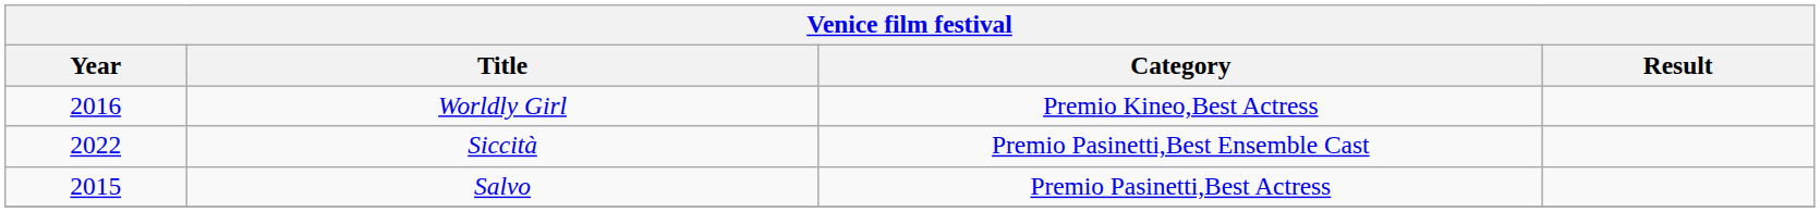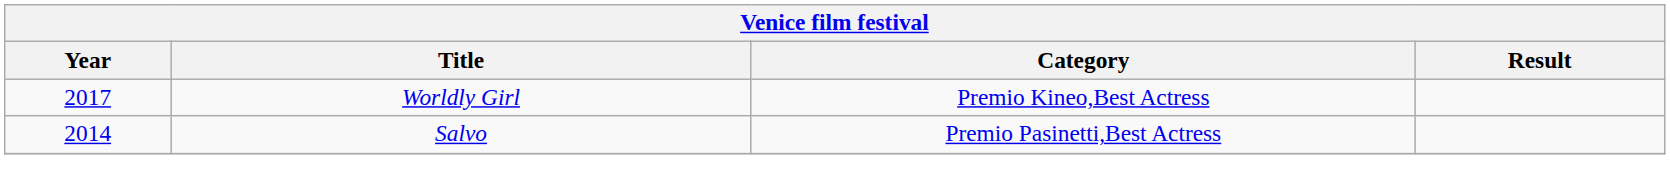 <table width="90%" class="wikitable">
 <tr>
 <th colspan="4" align="center"><a href='#'>Venice film festival</a></th>
 </tr>
 <tr>
 <th width="10%">Year</th>
 <th width="35%">Title</th>
 <th width="40%">Category</th>
 <th width="15%">Result</th>
 </tr>
 <tr>
-<td align="center"><a href='#'>2016</a></td>
+<td align="center"><a href='#'>2017</a></td>
 <td align="center"><em><a href='#'>Worldly Girl</a></em></td>
 <td align="center"><a href='#'>Premio Kineo,Best Actress</a></td>
 <td></td>
 </tr>
 <tr>
-<td align="center"><a href='#'>2022</a></td>
-<td align="center"><em><a href='#'>Siccità</a></em></td>
-<td align="center"><a href='#'>Premio Pasinetti,Best Ensemble Cast</a></td>
-<td></td>
-</tr>
-<tr>
-<td align="center"><a href='#'>2015</a></td>
+<td align="center"><a href='#'>2014</a></td>
 <td align="center"><em><a href='#'>Salvo</a></em></td>
 <td align="center"><a href='#'>Premio Pasinetti,Best Actress</a></td>
 <td></td>
 </tr>
 <tr>
 </tr>
 </table>
